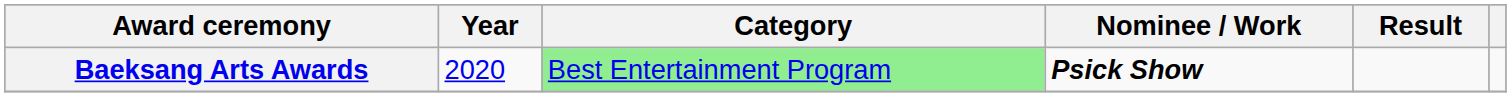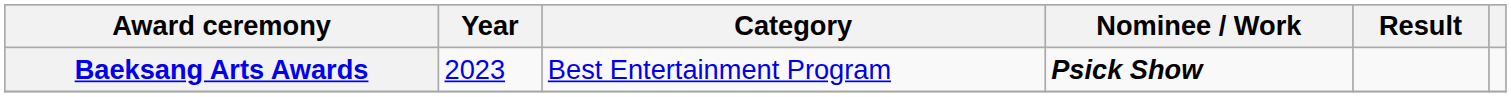 <table class="wikitable plainrowheaders sortable" style="width:100%">
 <tr>
 <th scope="col">Award ceremony</th>
 <th scope="col">Year</th>
 <th scope="col">Category</th>
 <th scope="col">Nominee / Work</th>
 <th scope="col">Result</th>
 <th scope="col" class="unsortable"></th>
 </tr>
 <tr>
 <th><a href='#'>Baeksang Arts Awards</a></th>
-<td><a href='#'>2020</a></td>
-<td style="background: lightgreen;"><a href='#'>Best Entertainment Program</a></td>
+<td><a href='#'>2023</a></td>
+<td><a href='#'>Best Entertainment Program</a></td>
 <td><strong><em>Psick Show</em></strong></td>
 <td></td>
 <td style="text-align:center"></td>
 </tr>
 <tr>
 </tr>
 </table>
